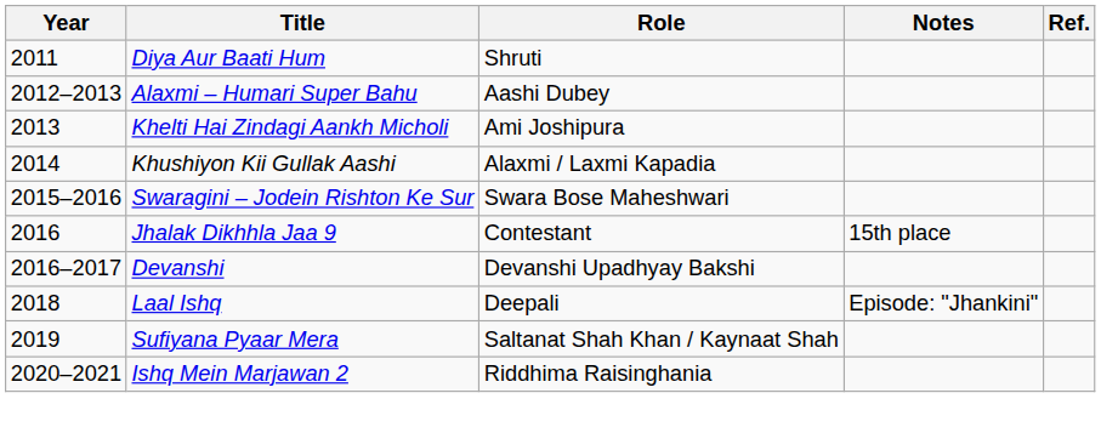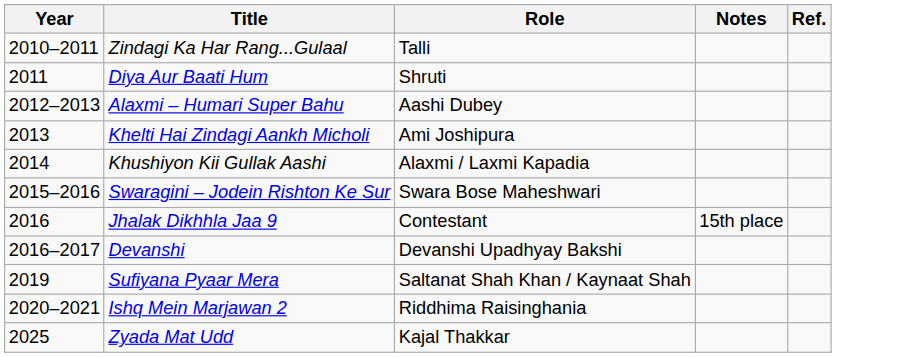 <table class="wikitable sortable" style="text-align:left;">
 <tr>
 <th>Year</th>
 <th>Title</th>
 <th>Role</th>
 <th class="unsortable">Notes</th>
 <th class="unsortable">Ref.</th>
+</tr>
+<tr>
+<td>2010–2011</td>
+<td><em>Zindagi Ka Har Rang...Gulaal</em></td>
+<td>Talli</td>
+<td></td>
+<td></td>
 </tr>
 <tr>
 <td>2011</td>
 <td><em><a href='#'>Diya Aur Baati Hum</a></em></td>
 <td>Shruti</td>
 <td></td>
 <td></td>
 </tr>
 <tr>
 <td>2012–2013</td>
 <td><em><a href='#'>Alaxmi – Humari Super Bahu</a></em></td>
 <td>Aashi Dubey</td>
 <td></td>
 <td></td>
 </tr>
 <tr>
 <td>2013</td>
 <td><em><a href='#'>Khelti Hai Zindagi Aankh Micholi</a></em></td>
 <td>Ami Joshipura</td>
 <td></td>
 <td></td>
 </tr>
 <tr>
 <td>2014</td>
 <td><em>Khushiyon Kii Gullak Aashi</em></td>
 <td>Alaxmi / Laxmi Kapadia</td>
 <td></td>
 <td></td>
 </tr>
 <tr>
 <td>2015–2016</td>
 <td><em><a href='#'>Swaragini – Jodein Rishton Ke Sur</a></em></td>
 <td>Swara Bose Maheshwari</td>
 <td></td>
 <td></td>
 </tr>
 <tr>
 <td>2016</td>
 <td><em><a href='#'>Jhalak Dikhhla Jaa 9</a></em></td>
 <td>Contestant</td>
 <td>15th place</td>
 <td></td>
 </tr>
 <tr>
 <td>2016–2017</td>
 <td><em><a href='#'>Devanshi</a></em></td>
 <td>Devanshi Upadhyay Bakshi</td>
 <td></td>
 <td></td>
 </tr>
 <tr>
-<td>2018</td>
-<td><em><a href='#'>Laal Ishq</a></em></td>
-<td>Deepali</td>
-<td>Episode: "Jhankini"</td>
-<td></td>
-</tr>
-<tr>
 <td>2019</td>
 <td><em><a href='#'>Sufiyana Pyaar Mera</a></em></td>
 <td>Saltanat Shah Khan / Kaynaat Shah</td>
 <td></td>
 <td></td>
 </tr>
 <tr>
 <td>2020–2021</td>
 <td><em><a href='#'>Ishq Mein Marjawan 2</a></em></td>
 <td>Riddhima Raisinghania</td>
 <td></td>
 <td></td>
 </tr>
+<tr>
+<td>2025</td>
+<td><em><a href='#'>Zyada Mat Udd</a></em></td>
+<td>Kajal Thakkar</td>
+<td></td>
+<td></td>
+</tr>
 </table>
